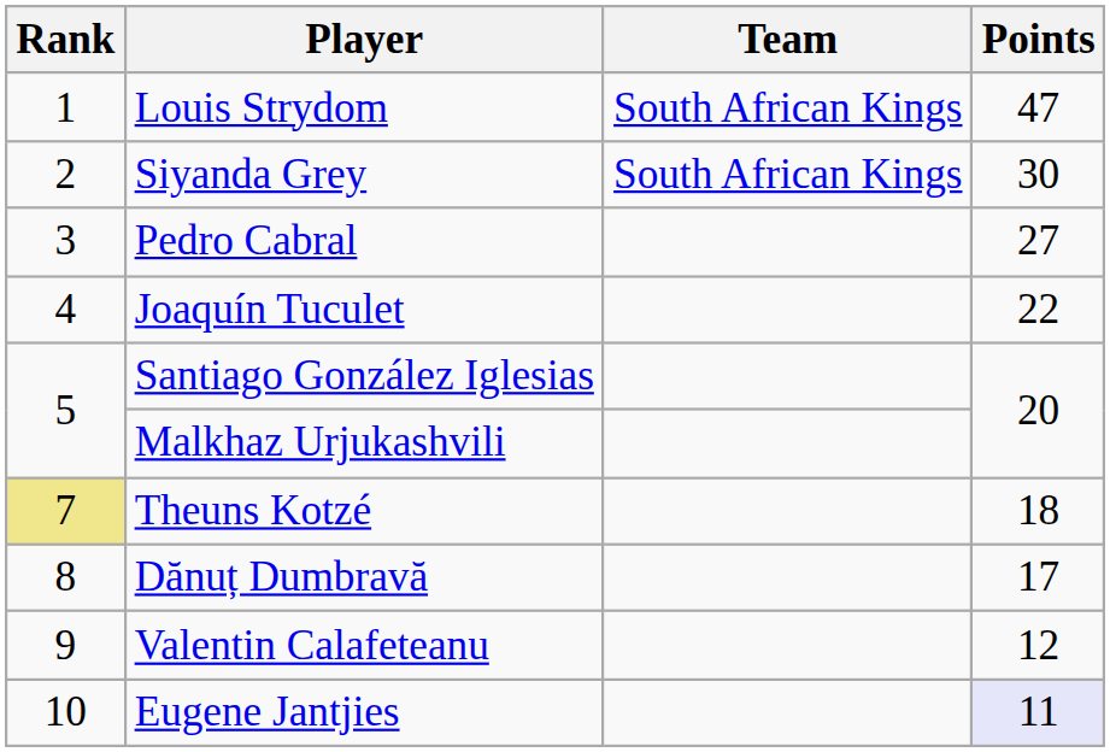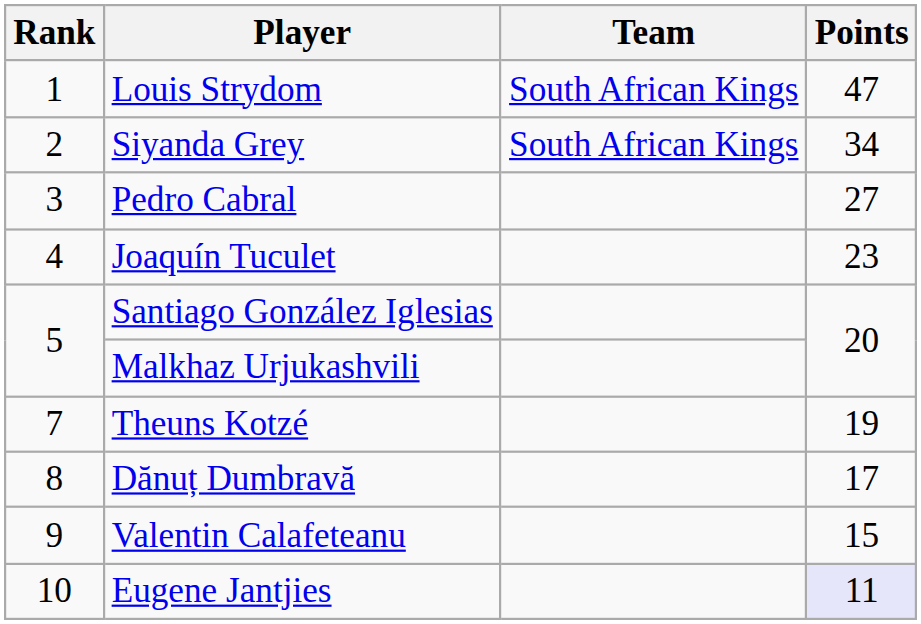 <table class="wikitable">
 <tr>
 <th>Rank</th>
 <th>Player</th>
 <th>Team</th>
 <th>Points</th>
 </tr>
 <tr>
 <td align=center>1</td>
 <td><a href='#'>Louis Strydom</a></td>
 <td> <a href='#'>South African Kings</a></td>
 <td align=center>47</td>
 </tr>
 <tr>
 <td align=center>2</td>
 <td><a href='#'>Siyanda Grey</a></td>
 <td> <a href='#'>South African Kings</a></td>
-<td align=center>30</td>
+<td align=center>34</td>
 </tr>
 <tr>
 <td align=center>3</td>
 <td><a href='#'>Pedro Cabral</a></td>
 <td></td>
 <td align=center>27</td>
 </tr>
 <tr>
 <td align=center>4</td>
 <td><a href='#'>Joaquín Tuculet</a></td>
 <td></td>
-<td align=center>22</td>
+<td align=center>23</td>
 </tr>
 <tr>
 <td rowspan=2 align=center>5</td>
 <td><a href='#'>Santiago González Iglesias</a></td>
 <td></td>
 <td rowspan=2 align=center>20</td>
 </tr>
 <tr>
 <td><a href='#'>Malkhaz Urjukashvili</a></td>
 <td></td>
 </tr>
 <tr>
-<td align=center style="background: khaki;">7</td>
+<td align=center>7</td>
 <td><a href='#'>Theuns Kotzé</a></td>
 <td></td>
-<td align=center>18</td>
+<td align=center>19</td>
 </tr>
 <tr>
 <td align=center>8</td>
 <td><a href='#'>Dănuț Dumbravă</a></td>
 <td></td>
 <td align=center>17</td>
 </tr>
 <tr>
 <td align=center>9</td>
 <td><a href='#'>Valentin Calafeteanu</a></td>
 <td></td>
-<td align=center>12</td>
+<td align=center>15</td>
 </tr>
 <tr>
 <td align=center>10</td>
 <td><a href='#'>Eugene Jantjies</a></td>
 <td></td>
 <td align=center style="background: lavender;">11</td>
 </tr>
 </table>
